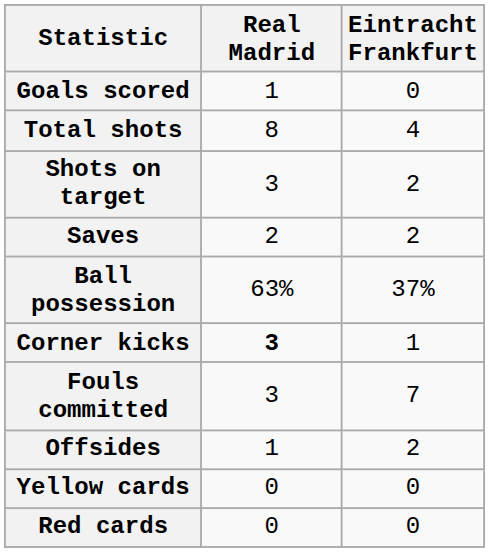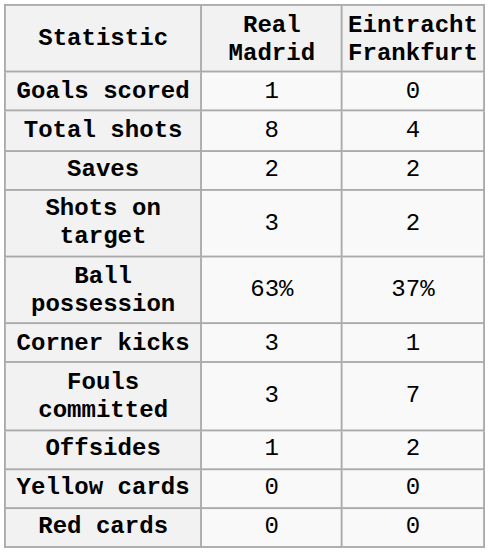 <table class="wikitable plainrowheaders" style="text-align:center">
 <tr>
 <th scope="col" style="width:100px">Statistic</th>
 <th scope="col" style="width:70px">Real Madrid</th>
 <th scope="col" style="width:70px">Eintracht Frankfurt</th>
 </tr>
 <tr>
 <th scope=row>Goals scored</th>
 <td>1</td>
 <td>0</td>
 </tr>
 <tr>
 <th scope=row>Total shots</th>
 <td>8</td>
 <td>4</td>
 </tr>
 <tr>
-<th scope=row>Shots on target</th>
-<td>3</td>
+<th scope=row>Saves</th>
+<td>2</td>
 <td>2</td>
 </tr>
 <tr>
-<th scope=row>Saves</th>
-<td>2</td>
+<th scope=row>Shots on target</th>
+<td>3</td>
 <td>2</td>
 </tr>
 <tr>
 <th scope=row>Ball possession</th>
 <td>63%</td>
 <td>37%</td>
 </tr>
 <tr>
 <th scope=row>Corner kicks</th>
-<td><strong>3</strong></td>
+<td>3</td>
 <td>1</td>
 </tr>
 <tr>
 <th scope=row>Fouls committed</th>
 <td>3</td>
 <td>7</td>
 </tr>
 <tr>
 <th scope=row>Offsides</th>
 <td>1</td>
 <td>2</td>
 </tr>
 <tr>
 <th scope=row>Yellow cards</th>
 <td>0</td>
 <td>0</td>
 </tr>
 <tr>
 <th scope=row>Red cards</th>
 <td>0</td>
 <td>0</td>
 </tr>
 </table>
